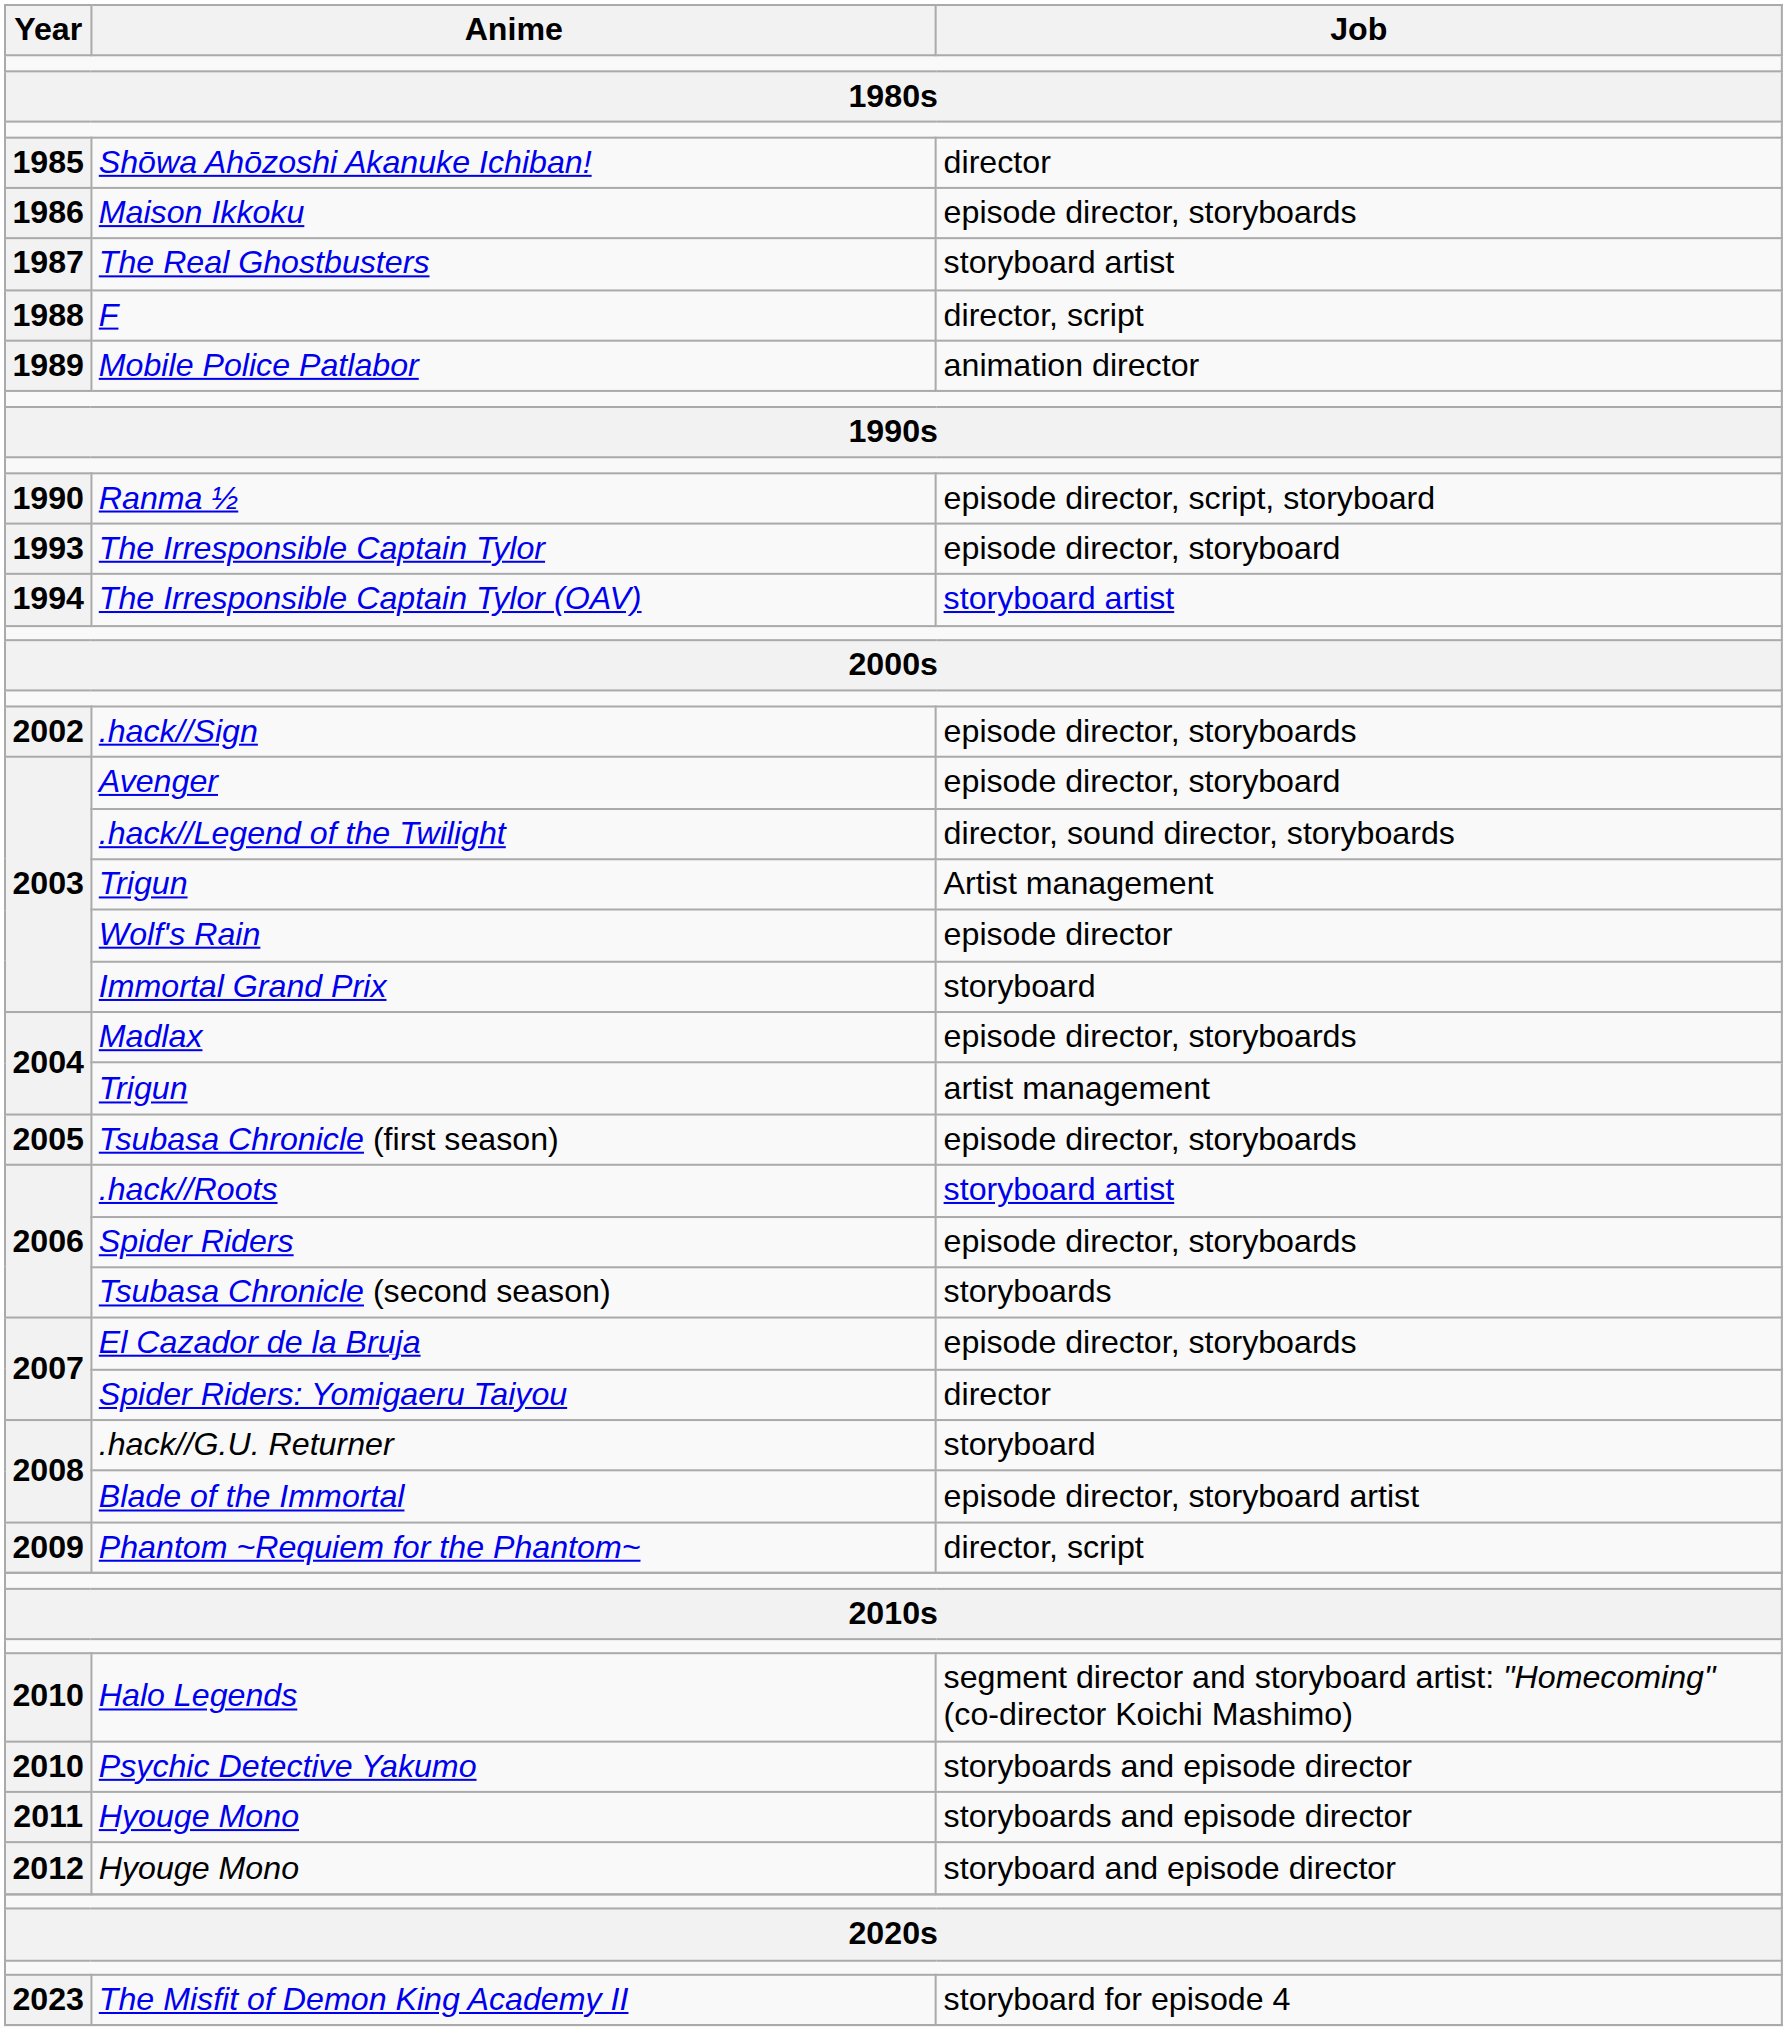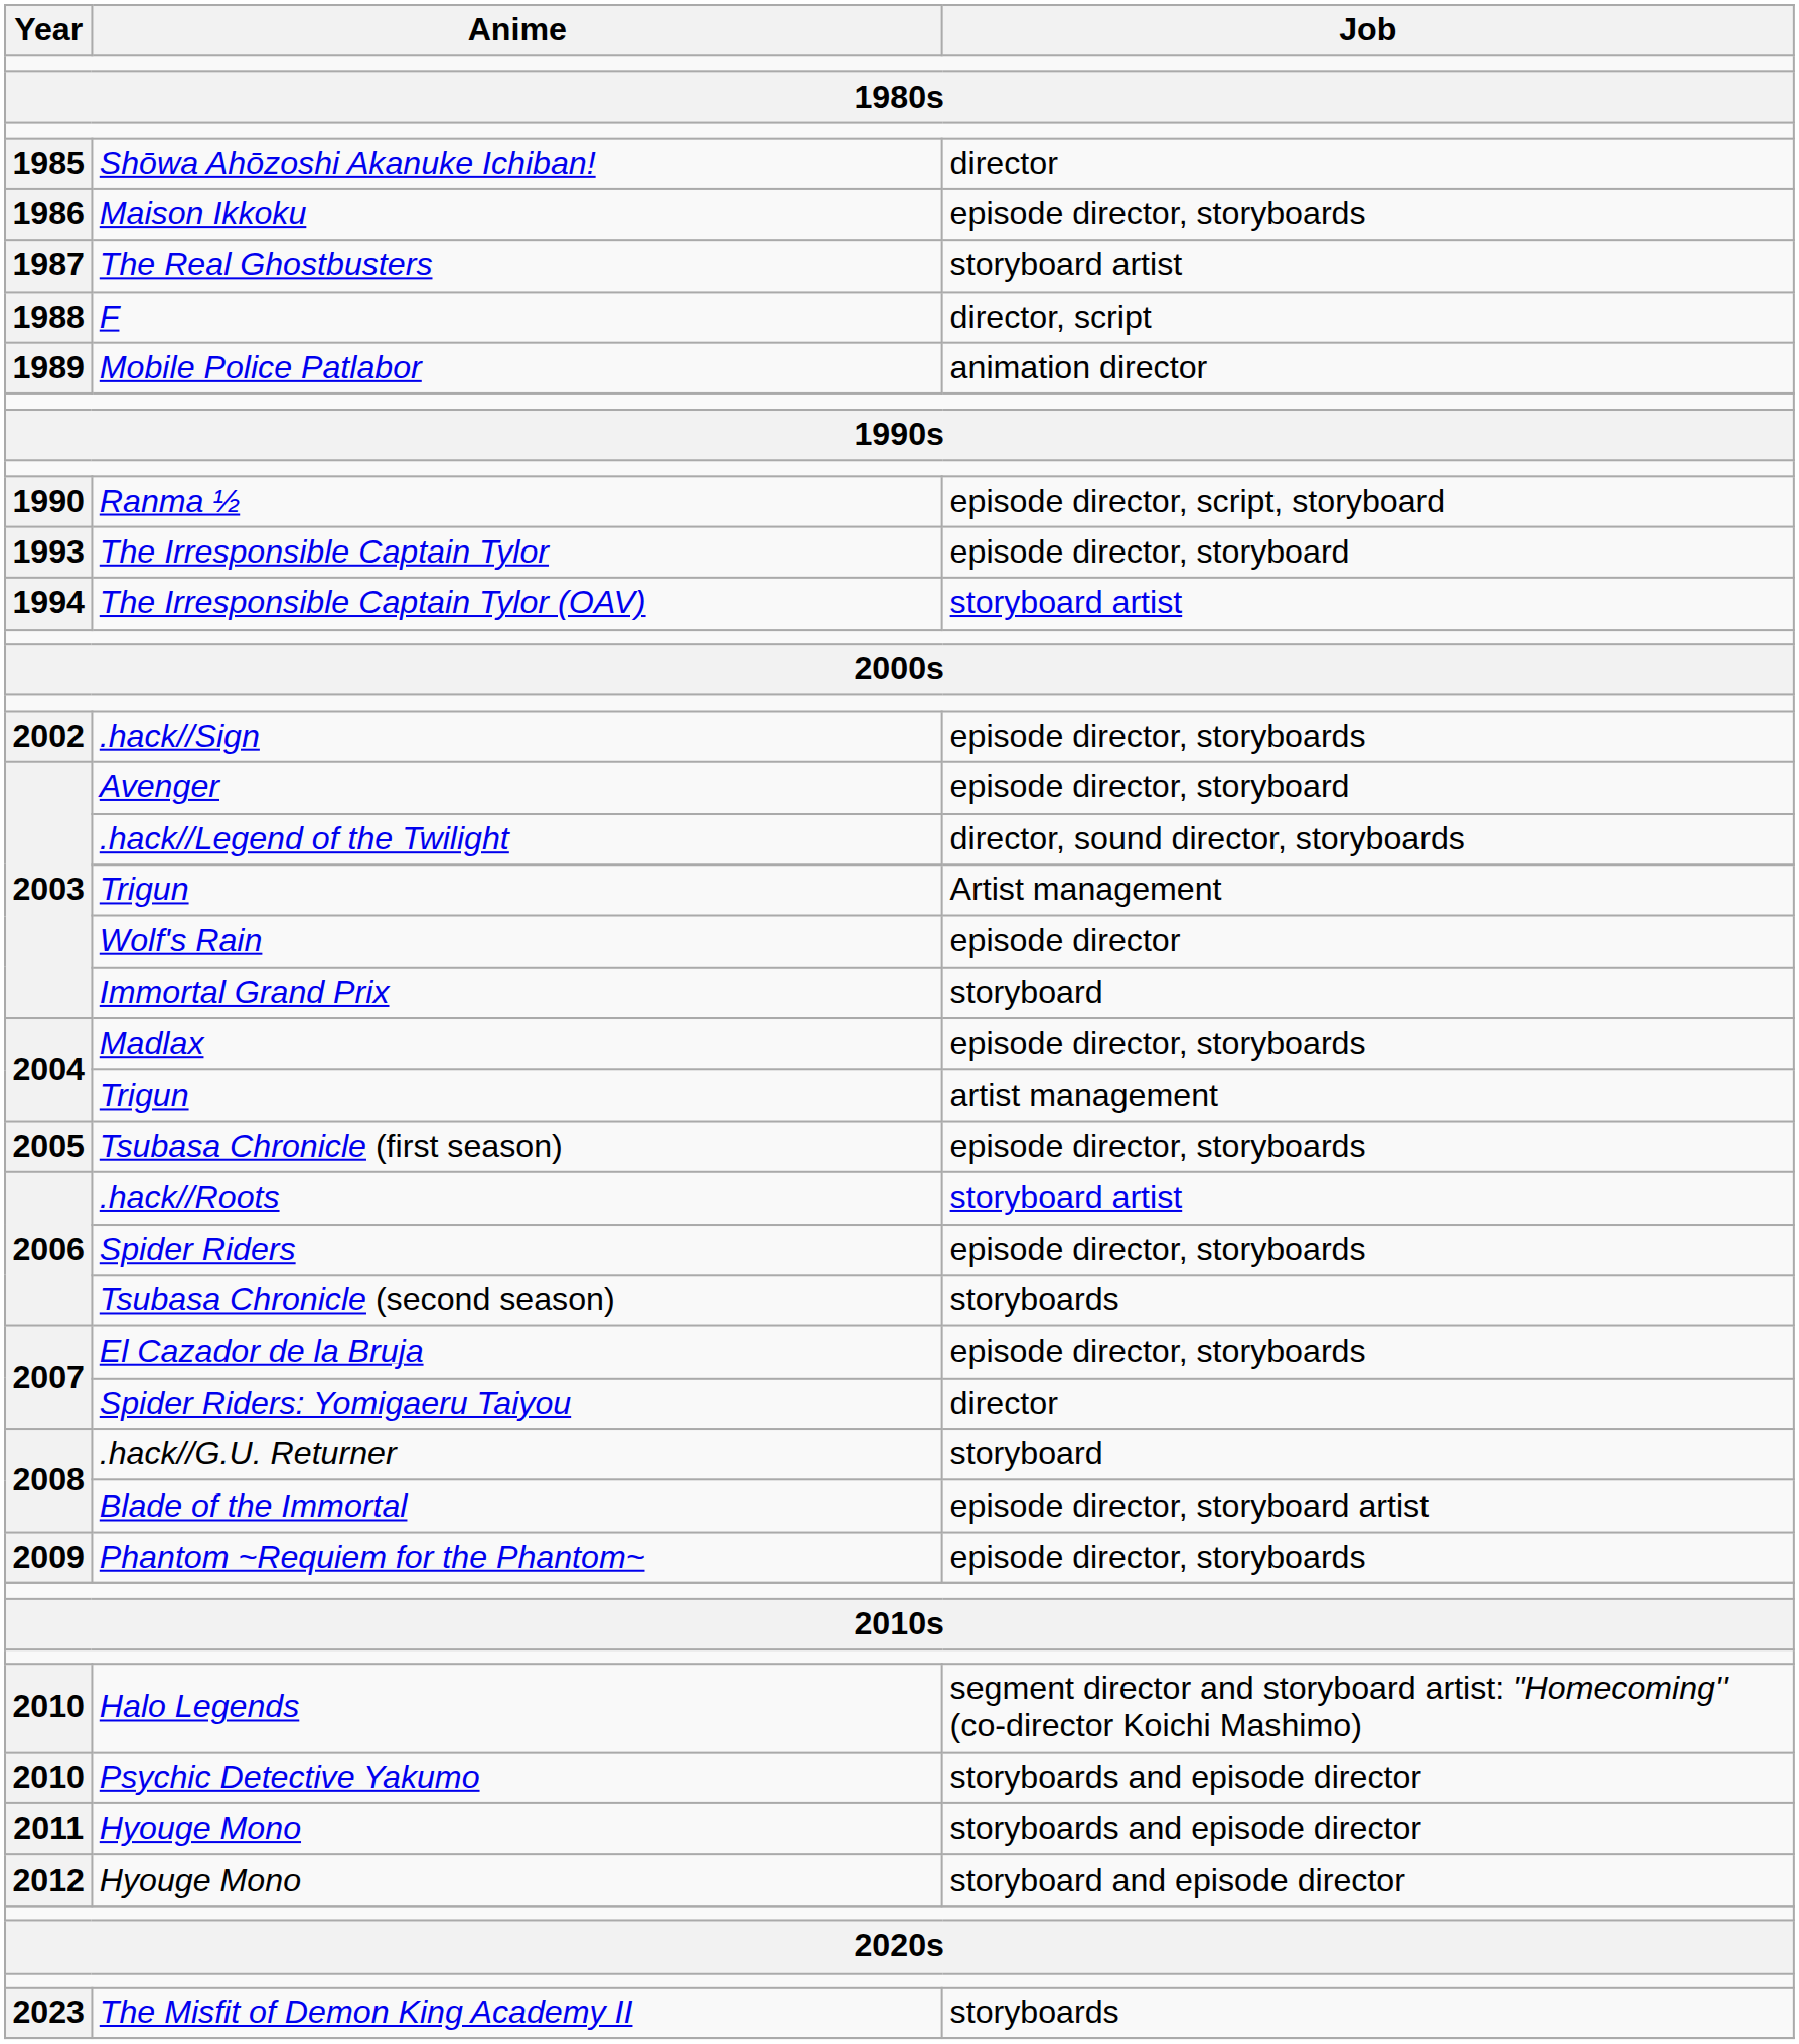 <table class="wikitable" width="70%">
 <tr>
 <th width="2%">Year</th>
 <th width="49%">Anime</th>
 <th width="49%">Job</th>
 </tr>
 <tr>
 <td colspan="3"></td>
 </tr>
 <tr>
 <th colspan="3">1980s</th>
 </tr>
 <tr>
 <td colspan="3"></td>
 </tr>
 <tr>
 <th>1985</th>
 <td><em><a href='#'>Shōwa Ahōzoshi Akanuke Ichiban!</a></em></td>
 <td>director</td>
 </tr>
 <tr>
 <th>1986</th>
 <td><em><a href='#'>Maison Ikkoku</a></em></td>
 <td>episode director, storyboards</td>
 </tr>
 <tr>
 <th>1987</th>
 <td><em><a href='#'>The Real Ghostbusters</a></em></td>
 <td>storyboard artist</td>
 </tr>
 <tr>
 <th rowspan="1">1988</th>
 <td><em><a href='#'>F</a></em></td>
 <td>director, script</td>
 </tr>
 <tr>
 <th rowspan="1">1989</th>
 <td><em><a href='#'>Mobile Police Patlabor</a></em></td>
 <td>animation director</td>
 </tr>
 <tr>
 <td colspan="3"></td>
 </tr>
 <tr>
 <th colspan="3">1990s</th>
 </tr>
 <tr>
 <td colspan="3"></td>
 </tr>
 <tr>
 <th>1990</th>
 <td><em><a href='#'>Ranma ½</a></em></td>
 <td>episode director, script, storyboard</td>
 </tr>
 <tr>
 <th>1993</th>
 <td><em><a href='#'>The Irresponsible Captain Tylor</a></em></td>
 <td>episode director, storyboard</td>
 </tr>
 <tr>
 <th>1994</th>
 <td><em><a href='#'>The Irresponsible Captain Tylor (OAV)</a></em></td>
 <td><a href='#'>storyboard artist</a></td>
 </tr>
 <tr>
 <td colspan="3"></td>
 </tr>
 <tr>
 <th colspan="3">2000s</th>
 </tr>
 <tr>
 <td colspan="3"></td>
 </tr>
 <tr>
 <th>2002</th>
 <td><em><a href='#'>.hack//Sign</a></em></td>
 <td>episode director, storyboards</td>
 </tr>
 <tr>
 <th rowspan="5">2003</th>
 <td><em><a href='#'>Avenger</a></em></td>
 <td>episode director, storyboard</td>
 </tr>
 <tr>
 <td><em><a href='#'>.hack//Legend of the Twilight</a></em></td>
 <td>director, sound director, storyboards</td>
 </tr>
 <tr>
 <td><em><a href='#'>Trigun</a></em></td>
 <td>Artist management</td>
 </tr>
 <tr>
 <td><em><a href='#'>Wolf's Rain</a></em></td>
 <td>episode director</td>
 </tr>
 <tr>
 <td><em><a href='#'>Immortal Grand Prix</a></em></td>
 <td>storyboard</td>
 </tr>
 <tr>
 <th rowspan="2">2004</th>
 <td><em><a href='#'>Madlax</a></em></td>
 <td>episode director, storyboards</td>
 </tr>
 <tr>
 <td><em><a href='#'>Trigun</a></em></td>
 <td>artist management</td>
 </tr>
 <tr>
 <th>2005</th>
 <td><em><a href='#'>Tsubasa Chronicle</a></em> (first season)</td>
 <td>episode director, storyboards</td>
 </tr>
 <tr>
 <th rowspan="3">2006</th>
 <td><em><a href='#'>.hack//Roots</a></em></td>
 <td><a href='#'>storyboard artist</a></td>
 </tr>
 <tr>
 <td><em><a href='#'>Spider Riders</a></em></td>
 <td>episode director, storyboards</td>
 </tr>
 <tr>
 <td><em><a href='#'>Tsubasa Chronicle</a></em> (second season)</td>
 <td>storyboards</td>
 </tr>
 <tr>
 <th rowspan="2">2007</th>
 <td><em><a href='#'>El Cazador de la Bruja</a></em></td>
 <td>episode director, storyboards</td>
 </tr>
 <tr>
 <td><em><a href='#'>Spider Riders: Yomigaeru Taiyou</a></em></td>
 <td>director</td>
 </tr>
 <tr>
 <th rowspan="2">2008</th>
 <td><em>.hack//G.U. Returner</em></td>
 <td>storyboard</td>
 </tr>
 <tr>
 <td><em><a href='#'>Blade of the Immortal</a></em></td>
 <td>episode director, storyboard artist</td>
 </tr>
 <tr>
 <th>2009</th>
 <td><em><a href='#'>Phantom ~Requiem for the Phantom~</a></em></td>
-<td>director, script</td>
+<td>episode director, storyboards</td>
 </tr>
 <tr>
 </tr>
 <tr>
 <td colspan="3"></td>
 </tr>
 <tr>
 <th colspan="3">2010s</th>
 </tr>
 <tr>
 <td colspan="3"></td>
 </tr>
 <tr>
 <th>2010</th>
 <td><em><a href='#'>Halo Legends</a></em></td>
 <td>segment director and storyboard artist: <em>"Homecoming"</em> (co-director Koichi Mashimo) </td>
 </tr>
 <tr>
 <th>2010</th>
 <td><em><a href='#'>Psychic Detective Yakumo</a></em></td>
 <td>storyboards and episode director</td>
 </tr>
 <tr>
 <th>2011</th>
 <td><em><a href='#'>Hyouge Mono</a></em></td>
 <td>storyboards and episode director</td>
 </tr>
 <tr>
 <th>2012</th>
 <td><em>Hyouge Mono</em></td>
 <td>storyboard and episode director</td>
 </tr>
 <tr>
 </tr>
 <tr>
 <td colspan="3"></td>
 </tr>
 <tr>
 <th colspan="3">2020s</th>
 </tr>
 <tr>
 <td colspan="3"></td>
 </tr>
 <tr>
 <th>2023</th>
 <td><em><a href='#'>The Misfit of Demon King Academy II</a></em></td>
-<td>storyboard for episode 4</td>
+<td>storyboards</td>
 </tr>
 <tr>
 </tr>
 </table>
